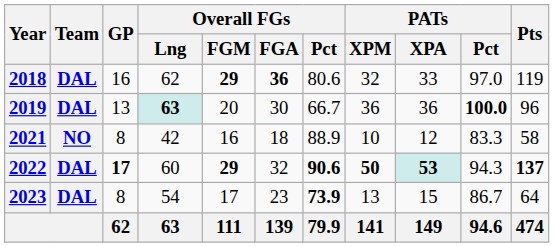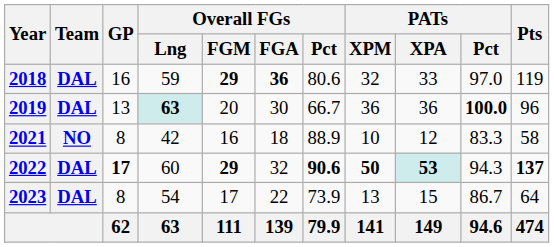 <table class="wikitable" style="text-align: center;">
 <tr>
 <th rowspan="2">Year</th>
 <th rowspan="2">Team</th>
 <th rowspan="2">GP</th>
 <th colspan="4">Overall FGs</th>
 <th colspan="3">PATs</th>
 <th rowspan="2">Pts</th>
 </tr>
 <tr>
 <th>Lng</th>
 <th>FGM</th>
 <th>FGA</th>
 <th>Pct</th>
 <th>XPM</th>
 <th>XPA</th>
 <th>Pct</th>
 </tr>
 <tr>
 <th><a href='#'>2018</a></th>
 <th><a href='#'>DAL</a></th>
 <td>16</td>
-<td>62</td>
+<td>59</td>
 <td><strong>29</strong></td>
 <td><strong>36</strong></td>
 <td>80.6</td>
 <td>32</td>
 <td>33</td>
 <td>97.0</td>
 <td>119</td>
 </tr>
 <tr>
 <th><a href='#'>2019</a></th>
 <th><a href='#'>DAL</a></th>
 <td>13</td>
 <td style="background:#cfecec; width:3em;"><strong>63</strong></td>
 <td>20</td>
 <td>30</td>
 <td>66.7</td>
 <td>36</td>
 <td>36</td>
 <td><strong>100.0</strong></td>
 <td>96</td>
 </tr>
 <tr>
 <th><a href='#'>2021</a></th>
 <th><a href='#'>NO</a></th>
 <td>8</td>
 <td>42</td>
 <td>16</td>
 <td>18</td>
 <td>88.9</td>
 <td>10</td>
 <td>12</td>
 <td>83.3</td>
 <td>58</td>
 </tr>
 <tr>
 <th><a href='#'>2022</a></th>
 <th><a href='#'>DAL</a></th>
 <td><strong>17</strong></td>
 <td>60</td>
 <td><strong>29</strong></td>
 <td>32</td>
 <td><strong>90.6</strong></td>
 <td><strong>50</strong></td>
 <td style="background:#cfecec; width:3em;"><strong>53</strong></td>
 <td>94.3</td>
 <td><strong>137</strong></td>
 </tr>
 <tr>
 <th><a href='#'>2023</a></th>
 <th><a href='#'>DAL</a></th>
 <td>8</td>
 <td>54</td>
 <td>17</td>
-<td>23</td>
-<td><strong>73.9</strong></td>
+<td>22</td>
+<td>73.9</td>
 <td>13</td>
 <td>15</td>
 <td>86.7</td>
 <td>64</td>
 </tr>
 <tr>
 <th colspan="2"></th>
 <th>62</th>
 <th>63</th>
 <th>111</th>
 <th>139</th>
 <th>79.9</th>
 <th>141</th>
 <th>149</th>
 <th>94.6</th>
 <th>474</th>
 </tr>
 </table>
